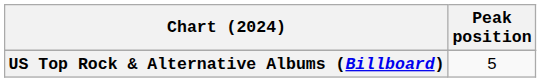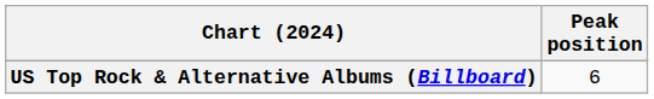 <table class="wikitable sortable plainrowheaders" style="text-align:center">
 <tr>
 <th scope="col">Chart (2024)</th>
 <th scope="col">Peak<br>position</th>
 </tr>
 <tr>
 </tr>
 <tr>
 </tr>
 <tr>
 </tr>
 <tr>
 </tr>
 <tr>
 </tr>
 <tr>
 </tr>
 <tr>
 </tr>
 <tr>
 </tr>
 <tr>
 </tr>
 <tr>
 </tr>
 <tr>
 </tr>
 <tr>
 </tr>
 <tr>
 </tr>
 <tr>
 </tr>
 <tr>
 </tr>
 <tr>
 </tr>
 <tr>
 </tr>
 <tr>
 </tr>
 <tr>
 <th scope="row">US Top Rock & Alternative Albums (<em><a href='#'>Billboard</a></em>)</th>
-<td>5</td>
+<td>6</td>
 </tr>
 </table>
